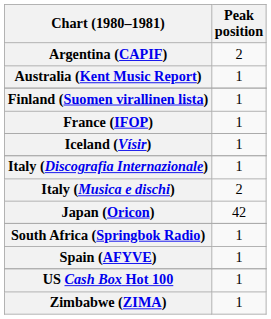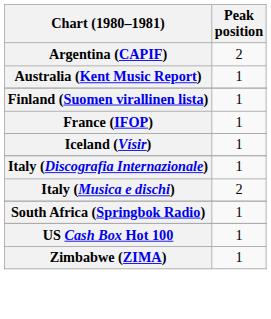 <table class="wikitable sortable plainrowheaders" style="text-align:center">
 <tr>
 <th>Chart (1980–1981)</th>
 <th>Peak<br>position</th>
 </tr>
 <tr>
 <th scope="row">Argentina (<a href='#'>CAPIF</a>)</th>
 <td align="center">2</td>
 </tr>
 <tr>
 <th scope="row">Australia (<a href='#'>Kent Music Report</a>)</th>
 <td>1</td>
 </tr>
 <tr>
 </tr>
 <tr>
 </tr>
 <tr>
 </tr>
 <tr>
 </tr>
 <tr>
 <th scope="row">Finland (<a href='#'>Suomen virallinen lista</a>)</th>
 <td>1</td>
 </tr>
 <tr>
 <th scope="row">France (<a href='#'>IFOP</a>)</th>
 <td>1</td>
 </tr>
 <tr>
 </tr>
 <tr>
 <th scope="row">Iceland (<em><a href='#'>Vísir</a></em>)</th>
 <td>1</td>
 </tr>
 <tr>
 </tr>
 <tr>
 <th scope="row">Italy (<em><a href='#'>Discografia Internazionale</a></em>)</th>
 <td>1</td>
 </tr>
 <tr>
 <th scope="row">Italy (<em><a href='#'>Musica e dischi</a></em>)</th>
 <td>2</td>
 </tr>
 <tr>
-<th scope="row">Japan (<a href='#'>Oricon</a>)</th>
-<td>42</td>
-</tr>
-<tr>
 </tr>
 <tr>
 </tr>
 <tr>
 </tr>
 <tr>
 </tr>
 <tr>
 <th scope="row">South Africa (<a href='#'>Springbok Radio</a>)</th>
-<td>1</td>
-</tr>
-<tr>
-<th scope="row">Spain (<a href='#'>AFYVE</a>)</th>
 <td>1</td>
 </tr>
 <tr>
 </tr>
 <tr>
 </tr>
 <tr>
 </tr>
 <tr>
 </tr>
 <tr>
 </tr>
 <tr>
 <th scope="row">US <a href='#'><em>Cash Box</em> Hot 100</a></th>
 <td>1</td>
 </tr>
 <tr>
 <th scope="row">Zimbabwe (<a href='#'>ZIMA</a>)</th>
 <td>1</td>
 </tr>
 </table>
